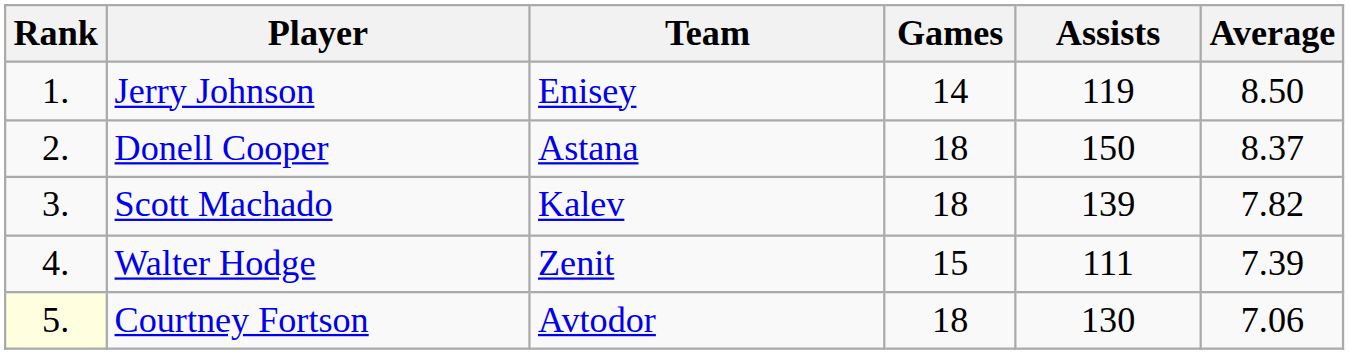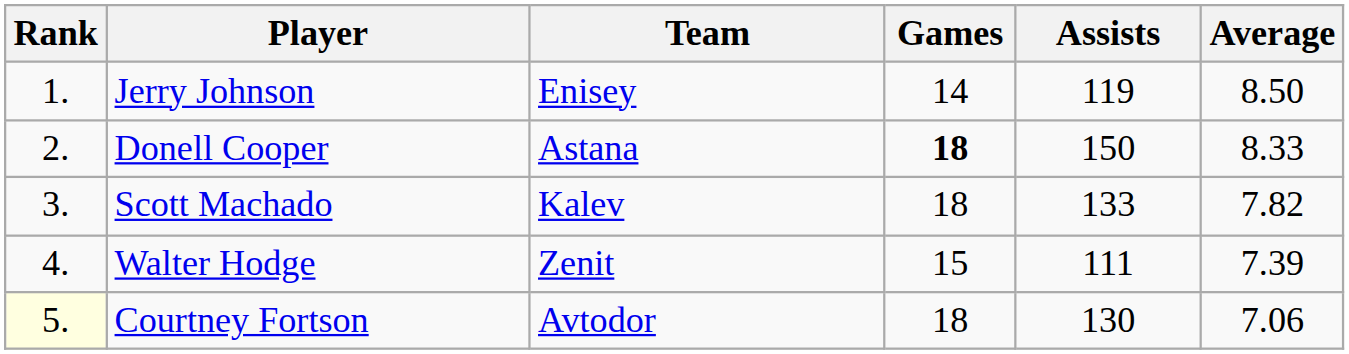 <table class="wikitable" style="text-align: center;">
 <tr>
 <th>Rank</th>
 <th width=180>Player</th>
 <th width=150>Team</th>
 <th width=50>Games</th>
 <th width=75>Assists</th>
 <th width=50>Average</th>
 </tr>
 <tr>
 <td>1.</td>
 <td align="left"> <a href='#'>Jerry Johnson</a></td>
 <td align="left"> <a href='#'>Enisey</a></td>
 <td>14</td>
 <td>119</td>
 <td>8.50</td>
 </tr>
 <tr>
 <td>2.</td>
 <td align="left"> <a href='#'>Donell Cooper</a></td>
 <td align="left"> <a href='#'>Astana</a></td>
-<td>18</td>
+<td><strong>18</strong></td>
 <td>150</td>
-<td>8.37</td>
+<td>8.33</td>
 </tr>
 <tr>
 <td>3.</td>
 <td align="left"> <a href='#'>Scott Machado</a></td>
 <td align="left"> <a href='#'>Kalev</a></td>
 <td>18</td>
-<td>139</td>
+<td>133</td>
 <td>7.82</td>
 </tr>
 <tr>
 <td>4.</td>
 <td align="left"> <a href='#'>Walter Hodge</a></td>
 <td align="left"> <a href='#'>Zenit</a></td>
 <td>15</td>
 <td>111</td>
 <td>7.39</td>
 </tr>
 <tr>
 <td style="background: lightyellow;">5.</td>
 <td align="left"> <a href='#'>Courtney Fortson</a></td>
 <td align="left"> <a href='#'>Avtodor</a></td>
 <td>18</td>
 <td>130</td>
 <td>7.06</td>
 </tr>
 </table>
